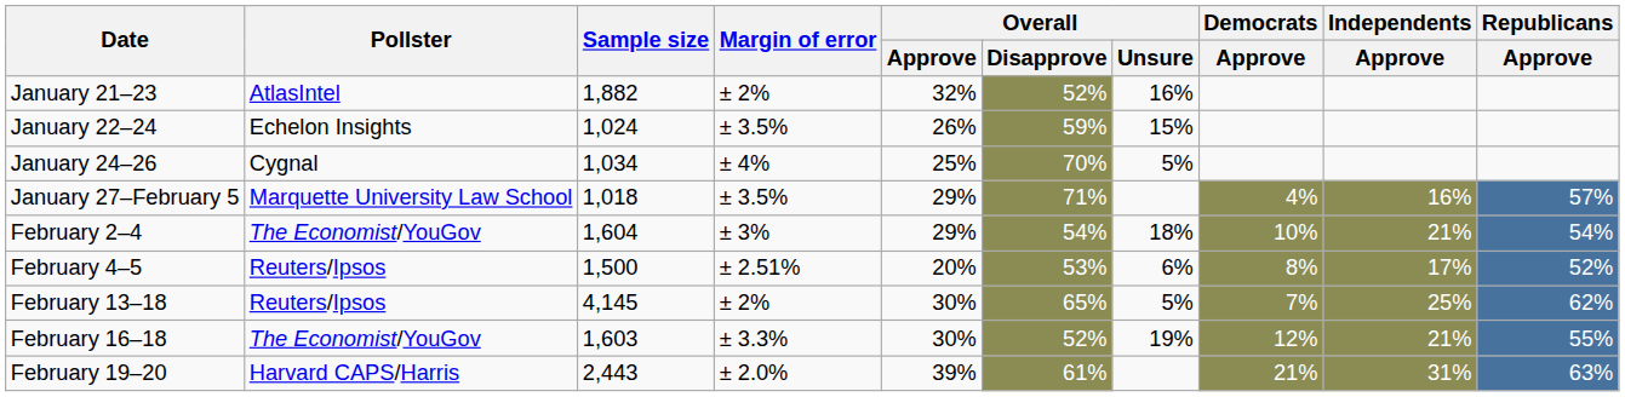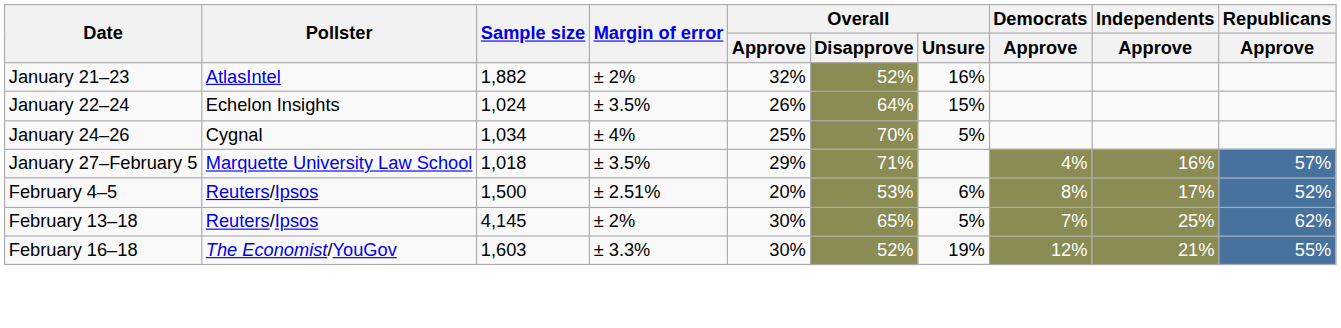 <table class="wikitable sortable">
 <tr>
 <th rowspan="2">Date</th>
 <th rowspan="2">Pollster</th>
 <th rowspan="2"><a href='#'>Sample size</a></th>
 <th rowspan="2"><a href='#'>Margin of error</a></th>
 <th colspan="3">Overall</th>
 <th>Democrats</th>
 <th>Independents</th>
 <th>Republicans</th>
 </tr>
 <tr>
 <th>Approve</th>
 <th>Disapprove</th>
 <th>Unsure</th>
 <th>Approve</th>
 <th>Approve</th>
 <th>Approve</th>
 </tr>
 <tr>
 <td>January 21–23</td>
 <td><a href='#'>AtlasIntel</a></td>
 <td>1,882 </td>
 <td>± 2%</td>
 <td align="right">32%</td>
 <td align="right" style="background-color: #8B8B54; color: white;">52%</td>
 <td align="right">16%</td>
 <td></td>
 <td></td>
 <td></td>
 </tr>
 <tr>
 <td>January 22–24</td>
 <td>Echelon Insights</td>
 <td>1,024 </td>
 <td>± 3.5%</td>
 <td align="right">26%</td>
-<td align="right" style="background-color: #8B8B54; color: white;">59%</td>
+<td align="right" style="background-color: #8B8B54; color: white;">64%</td>
 <td align="right">15%</td>
 <td></td>
 <td></td>
 <td></td>
 </tr>
 <tr>
 <td>January 24–26</td>
 <td>Cygnal</td>
 <td>1,034 </td>
 <td>± 4%</td>
 <td align="right">25%</td>
 <td align="right" style="background-color: #8B8B54; color: white;">70%</td>
 <td align="right">5%</td>
 <td></td>
 <td></td>
 <td></td>
 </tr>
 <tr>
 <td>January 27–February 5</td>
 <td><a href='#'>Marquette University Law School</a></td>
 <td>1,018 </td>
 <td>± 3.5%</td>
 <td align="right">29%</td>
 <td align="right" style="background-color: #8B8B54; color: white;">71%</td>
 <td></td>
 <td align="right" style="background-color: #8B8B54; color: white;">4%</td>
 <td align="right" style="background-color: #8B8B54; color: white;">16%</td>
 <td align="right" style="background-color: #47729E; color: white;">57%</td>
-</tr>
-<tr>
-<td>February 2–4</td>
-<td><em><a href='#'>The Economist</a></em>/<a href='#'>YouGov</a></td>
-<td>1,604 </td>
-<td>± 3%</td>
-<td align="right">29%</td>
-<td align="right" style="background-color: #8B8B54; color: white;">54%</td>
-<td align="right">18%</td>
-<td align="right" style="background-color: #8B8B54; color: white;">10%</td>
-<td align="right" style="background-color: #8B8B54; color: white;">21%</td>
-<td align="right" style="background-color: #47729E; color: white;">54%</td>
 </tr>
 <tr>
 <td>February 4–5</td>
 <td><a href='#'>Reuters</a>/<a href='#'>Ipsos</a></td>
 <td>1,500 </td>
 <td>± 2.51%</td>
 <td align="right">20%</td>
 <td align="right" style="background-color: #8B8B54; color: white;">53%</td>
 <td align="right">6%</td>
 <td align="right" style="background-color: #8B8B54; color: white;">8%</td>
 <td align="right" style="background-color: #8B8B54; color: white;">17%</td>
 <td align="right" style="background-color: #47729E; color: white;">52%</td>
 </tr>
 <tr>
 <td>February 13–18</td>
 <td><a href='#'>Reuters</a>/<a href='#'>Ipsos</a></td>
 <td>4,145 </td>
 <td>± 2%</td>
 <td align="right">30%</td>
 <td align="right" style="background-color: #8B8B54; color: white;">65%</td>
 <td align="right">5%</td>
 <td align="right" style="background-color: #8B8B54; color: white;">7%</td>
 <td align="right" style="background-color: #8B8B54; color: white;">25%</td>
 <td align="right" style="background-color: #47729E; color: white;">62%</td>
 </tr>
 <tr>
 <td>February 16–18</td>
 <td><em><a href='#'>The Economist</a></em>/<a href='#'>YouGov</a></td>
 <td>1,603 </td>
 <td>± 3.3%</td>
 <td align="right">30%</td>
 <td align="right" style="background-color: #8B8B54; color: white;">52%</td>
 <td align="right">19%</td>
 <td align="right" style="background-color: #8B8B54; color: white;">12%</td>
 <td align="right" style="background-color: #8B8B54; color: white;">21%</td>
 <td align="right" style="background-color: #47729E; color: white;">55%</td>
 </tr>
-<tr>
-<td>February 19–20</td>
-<td><a href='#'>Harvard CAPS</a>/<a href='#'>Harris</a></td>
-<td>2,443 </td>
-<td>± 2.0%</td>
-<td align="right">39%</td>
-<td align="right" style="background-color: #8B8B54; color: white;">61%</td>
-<td></td>
-<td align="right" style="background-color: #8B8B54; color: white;">21%</td>
-<td align="right" style="background-color: #8B8B54; color: white;">31%</td>
-<td align="right" style="background-color: #47729E; color: white;">63%</td>
-</tr>
 </table>
